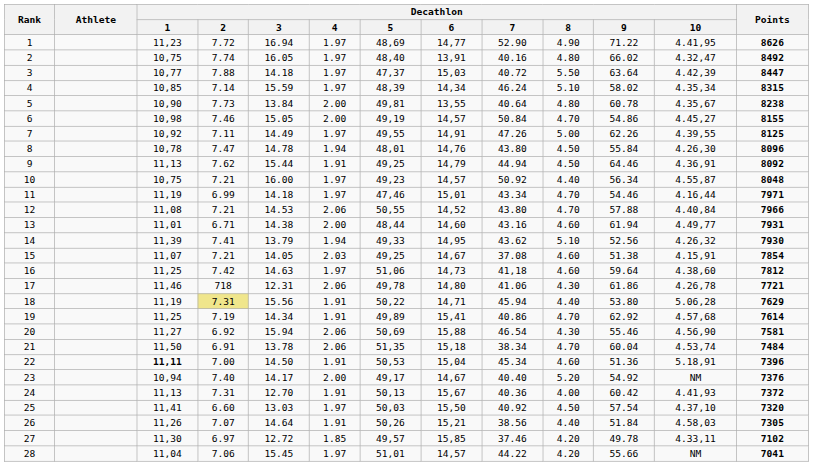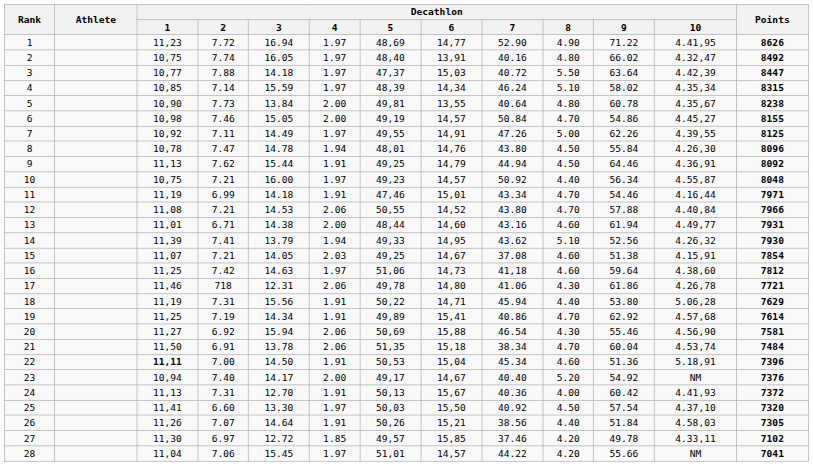 <table class="wikitable" style=" text-align:center; font-size:110%;" width="95%">
 <tr>
 <th rowspan="2">Rank</th>
 <th rowspan="2">Athlete</th>
 <th colspan="10">Decathlon</th>
 <th rowspan="2">Points</th>
 </tr>
 <tr>
 <th>1</th>
 <th>2</th>
 <th>3</th>
 <th>4</th>
 <th>5</th>
 <th>6</th>
 <th>7</th>
 <th>8</th>
 <th>9</th>
 <th>10</th>
 </tr>
 <tr>
 <td>1</td>
 <td align=left></td>
 <td>11,23</td>
 <td>7.72</td>
 <td>16.94</td>
 <td>1.97</td>
 <td>48,69</td>
 <td>14,77</td>
 <td>52.90</td>
 <td>4.90</td>
 <td>71.22</td>
 <td>4.41,95</td>
 <td><strong>8626</strong></td>
 </tr>
 <tr>
 <td>2</td>
 <td align=left></td>
 <td>10,75</td>
 <td>7.74</td>
 <td>16.05</td>
 <td>1.97</td>
 <td>48,40</td>
 <td>13,91</td>
 <td>40.16</td>
 <td>4.80</td>
 <td>66.02</td>
 <td>4.32,47</td>
 <td><strong>8492</strong></td>
 </tr>
 <tr>
 <td>3</td>
 <td align=left></td>
 <td>10,77</td>
 <td>7.88</td>
 <td>14.18</td>
 <td>1.97</td>
 <td>47,37</td>
 <td>15,03</td>
 <td>40.72</td>
 <td>5.50</td>
 <td>63.64</td>
 <td>4.42,39</td>
 <td><strong>8447</strong></td>
 </tr>
 <tr>
 <td>4</td>
 <td align=left></td>
 <td>10,85</td>
 <td>7.14</td>
 <td>15.59</td>
 <td>1.97</td>
 <td>48,39</td>
 <td>14,34</td>
 <td>46.24</td>
 <td>5.10</td>
 <td>58.02</td>
 <td>4.35,34</td>
 <td><strong>8315</strong></td>
 </tr>
 <tr>
 <td>5</td>
 <td align=left></td>
 <td>10,90</td>
 <td>7.73</td>
 <td>13.84</td>
 <td>2.00</td>
 <td>49,81</td>
 <td>13,55</td>
 <td>40.64</td>
 <td>4.80</td>
 <td>60.78</td>
 <td>4.35,67</td>
 <td><strong>8238</strong></td>
 </tr>
 <tr>
 <td>6</td>
 <td align=left></td>
 <td>10,98</td>
 <td>7.46</td>
 <td>15.05</td>
 <td>2.00</td>
 <td>49,19</td>
 <td>14,57</td>
 <td>50.84</td>
 <td>4.70</td>
 <td>54.86</td>
 <td>4.45,27</td>
 <td><strong>8155</strong></td>
 </tr>
 <tr>
 <td>7</td>
 <td align=left></td>
 <td>10,92</td>
 <td>7.11</td>
 <td>14.49</td>
 <td>1.97</td>
 <td>49,55</td>
 <td>14,91</td>
 <td>47.26</td>
 <td>5.00</td>
 <td>62.26</td>
 <td>4.39,55</td>
 <td><strong>8125</strong></td>
 </tr>
 <tr>
 <td>8</td>
 <td align=left></td>
 <td>10,78</td>
 <td>7.47</td>
 <td>14.78</td>
 <td>1.94</td>
 <td>48,01</td>
 <td>14,76</td>
 <td>43.80</td>
 <td>4.50</td>
 <td>55.84</td>
 <td>4.26,30</td>
 <td><strong>8096</strong></td>
 </tr>
 <tr>
 <td>9</td>
 <td align=left></td>
 <td>11,13</td>
 <td>7.62</td>
 <td>15.44</td>
 <td>1.91</td>
 <td>49,25</td>
 <td>14,79</td>
 <td>44.94</td>
 <td>4.50</td>
 <td>64.46</td>
 <td>4.36,91</td>
 <td><strong>8092</strong></td>
 </tr>
 <tr>
 <td>10</td>
 <td align=left></td>
 <td>10,75</td>
 <td>7.21</td>
 <td>16.00</td>
 <td>1.97</td>
 <td>49,23</td>
 <td>14,57</td>
 <td>50.92</td>
 <td>4.40</td>
 <td>56.34</td>
 <td>4.55,87</td>
 <td><strong>8048</strong></td>
 </tr>
 <tr>
 <td>11</td>
 <td align=left></td>
 <td>11,19</td>
 <td>6.99</td>
 <td>14.18</td>
-<td>1.97</td>
+<td>1.91</td>
 <td>47,46</td>
 <td>15,01</td>
 <td>43.34</td>
 <td>4.70</td>
 <td>54.46</td>
 <td>4.16,44</td>
 <td><strong>7971</strong></td>
 </tr>
 <tr>
 <td>12</td>
 <td align=left></td>
 <td>11,08</td>
 <td>7.21</td>
 <td>14.53</td>
 <td>2.06</td>
 <td>50,55</td>
 <td>14,52</td>
 <td>43.80</td>
 <td>4.70</td>
 <td>57.88</td>
 <td>4.40,84</td>
 <td><strong>7966</strong></td>
 </tr>
 <tr>
 <td>13</td>
 <td align=left></td>
 <td>11,01</td>
 <td>6.71</td>
 <td>14.38</td>
 <td>2.00</td>
 <td>48,44</td>
 <td>14,60</td>
 <td>43.16</td>
 <td>4.60</td>
 <td>61.94</td>
 <td>4.49,77</td>
 <td><strong>7931</strong></td>
 </tr>
 <tr>
 <td>14</td>
 <td align=left></td>
 <td>11,39</td>
 <td>7.41</td>
 <td>13.79</td>
 <td>1.94</td>
 <td>49,33</td>
 <td>14,95</td>
 <td>43.62</td>
 <td>5.10</td>
 <td>52.56</td>
 <td>4.26,32</td>
 <td><strong>7930</strong></td>
 </tr>
 <tr>
 <td>15</td>
 <td align=left></td>
 <td>11,07</td>
 <td>7.21</td>
 <td>14.05</td>
 <td>2.03</td>
 <td>49,25</td>
 <td>14,67</td>
 <td>37.08</td>
 <td>4.60</td>
 <td>51.38</td>
 <td>4.15,91</td>
 <td><strong>7854</strong></td>
 </tr>
 <tr>
 <td>16</td>
 <td align=left></td>
 <td>11,25</td>
 <td>7.42</td>
 <td>14.63</td>
 <td>1.97</td>
 <td>51,06</td>
 <td>14,73</td>
 <td>41,18</td>
 <td>4.60</td>
 <td>59.64</td>
 <td>4.38,60</td>
 <td><strong>7812</strong></td>
 </tr>
 <tr>
 <td>17</td>
 <td align=left></td>
 <td>11,46</td>
 <td>718</td>
 <td>12.31</td>
 <td>2.06</td>
 <td>49,78</td>
 <td>14,80</td>
 <td>41.06</td>
 <td>4.30</td>
 <td>61.86</td>
 <td>4.26,78</td>
 <td><strong>7721</strong></td>
 </tr>
 <tr>
 <td>18</td>
 <td align=left></td>
 <td>11,19</td>
-<td style="background: khaki;">7.31</td>
+<td>7.31</td>
 <td>15.56</td>
 <td>1.91</td>
 <td>50,22</td>
 <td>14,71</td>
 <td>45.94</td>
 <td>4.40</td>
 <td>53.80</td>
 <td>5.06,28</td>
 <td><strong>7629</strong></td>
 </tr>
 <tr>
 <td>19</td>
 <td align=left></td>
 <td>11,25</td>
 <td>7.19</td>
 <td>14.34</td>
 <td>1.91</td>
 <td>49,89</td>
 <td>15,41</td>
 <td>40.86</td>
 <td>4.70</td>
 <td>62.92</td>
 <td>4.57,68</td>
 <td><strong>7614</strong></td>
 </tr>
 <tr>
 <td>20</td>
 <td align=left></td>
 <td>11,27</td>
 <td>6.92</td>
 <td>15.94</td>
 <td>2.06</td>
 <td>50,69</td>
 <td>15,88</td>
 <td>46.54</td>
 <td>4.30</td>
 <td>55.46</td>
 <td>4.56,90</td>
 <td><strong>7581</strong></td>
 </tr>
 <tr>
 <td>21</td>
 <td align=left></td>
 <td>11,50</td>
 <td>6.91</td>
 <td>13.78</td>
 <td>2.06</td>
 <td>51,35</td>
 <td>15,18</td>
 <td>38.34</td>
 <td>4.70</td>
 <td>60.04</td>
 <td>4.53,74</td>
 <td><strong>7484</strong></td>
 </tr>
 <tr>
 <td>22</td>
 <td align=left></td>
 <td><strong>11,11</strong></td>
 <td>7.00</td>
 <td>14.50</td>
 <td>1.91</td>
 <td>50,53</td>
 <td>15,04</td>
 <td>45.34</td>
 <td>4.60</td>
 <td>51.36</td>
 <td>5.18,91</td>
 <td><strong>7396</strong></td>
 </tr>
 <tr>
 <td>23</td>
 <td align=left></td>
 <td>10,94</td>
 <td>7.40</td>
 <td>14.17</td>
 <td>2.00</td>
 <td>49,17</td>
 <td>14,67</td>
 <td>40.40</td>
 <td>5.20</td>
 <td>54.92</td>
 <td>NM</td>
 <td><strong>7376</strong></td>
 </tr>
 <tr>
 <td>24</td>
 <td align=left></td>
 <td>11,13</td>
 <td>7.31</td>
 <td>12.70</td>
 <td>1.91</td>
 <td>50,13</td>
 <td>15,67</td>
 <td>40.36</td>
 <td>4.00</td>
 <td>60.42</td>
 <td>4.41,93</td>
 <td><strong>7372</strong></td>
 </tr>
 <tr>
 <td>25</td>
 <td align=left></td>
 <td>11,41</td>
 <td>6.60</td>
-<td>13.03</td>
+<td>13.30</td>
 <td>1.97</td>
 <td>50,03</td>
 <td>15,50</td>
 <td>40.92</td>
 <td>4.50</td>
 <td>57.54</td>
 <td>4.37,10</td>
 <td><strong>7320</strong></td>
 </tr>
 <tr>
 <td>26</td>
 <td align=left></td>
 <td>11,26</td>
 <td>7.07</td>
 <td>14.64</td>
 <td>1.91</td>
 <td>50,26</td>
 <td>15,21</td>
 <td>38.56</td>
 <td>4.40</td>
 <td>51.84</td>
 <td>4.58,03</td>
 <td><strong>7305</strong></td>
 </tr>
 <tr>
 <td>27</td>
 <td align=left></td>
 <td>11,30</td>
 <td>6.97</td>
 <td>12.72</td>
 <td>1.85</td>
 <td>49,57</td>
 <td>15,85</td>
 <td>37.46</td>
 <td>4.20</td>
 <td>49.78</td>
 <td>4.33,11</td>
 <td><strong>7102</strong></td>
 </tr>
 <tr>
 <td>28</td>
 <td align=left></td>
 <td>11,04</td>
 <td>7.06</td>
 <td>15.45</td>
 <td>1.97</td>
 <td>51,01</td>
 <td>14,57</td>
 <td>44.22</td>
 <td>4.20</td>
 <td>55.66</td>
 <td>NM</td>
 <td><strong>7041</strong></td>
 </tr>
 </table>
